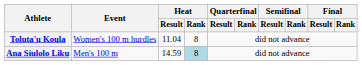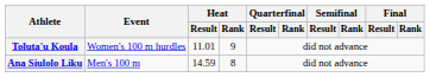 <table class="wikitable" style="font-size:90%">
 <tr>
 <th scope="col" rowspan="2">Athlete</th>
 <th scope="col" rowspan="2">Event</th>
 <th scope="col" colspan="2">Heat</th>
 <th scope="col" colspan="2">Quarterfinal</th>
 <th scope="col" colspan="2">Semifinal</th>
 <th scope="col" colspan="2">Final</th>
 </tr>
 <tr style="font-size:95%">
 <th>Result</th>
 <th>Rank</th>
 <th>Result</th>
 <th>Rank</th>
 <th>Result</th>
 <th>Rank</th>
 <th>Result</th>
 <th>Rank</th>
 </tr>
 <tr align=center>
 <th scope="row" align=left><a href='#'>Toluta'u Koula</a></th>
 <td align=left><a href='#'>Women's 100 m hurdles</a></td>
-<td>11.04</td>
-<td>8</td>
+<td>11.01</td>
+<td>9</td>
 <td colspan=6>did not advance</td>
 </tr>
 <tr align=center>
 <th scope="row" align=left><a href='#'>Ana Siulolo Liku</a></th>
 <td align=left><a href='#'>Men's 100 m</a></td>
 <td>14.59</td>
-<td style="background: lightblue;">8</td>
+<td>8</td>
 <td colspan=6>did not advance</td>
 </tr>
 </table>
